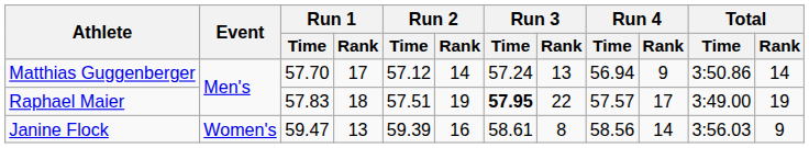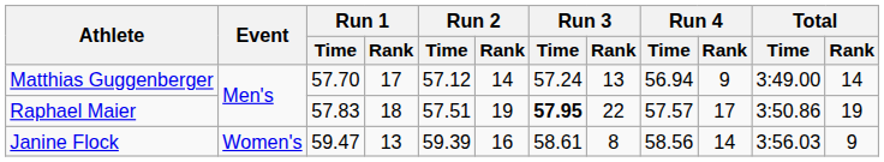 <table class="wikitable" style="font-size:90%">
 <tr>
 <th rowspan="2">Athlete</th>
 <th rowspan="2">Event</th>
 <th colspan="2">Run 1</th>
 <th colspan="2">Run 2</th>
 <th colspan="2">Run 3</th>
 <th colspan="2">Run 4</th>
 <th colspan="2">Total</th>
 </tr>
 <tr style="font-size:95%">
 <th>Time</th>
 <th>Rank</th>
 <th>Time</th>
 <th>Rank</th>
 <th>Time</th>
 <th>Rank</th>
 <th>Time</th>
 <th>Rank</th>
 <th>Time</th>
 <th>Rank</th>
 </tr>
 <tr align=center>
 <td align=left><a href='#'>Matthias Guggenberger</a></td>
 <td align=left rowspan=2><a href='#'>Men's</a></td>
 <td>57.70</td>
 <td>17</td>
 <td>57.12</td>
 <td>14</td>
 <td>57.24</td>
 <td>13</td>
 <td>56.94</td>
 <td>9</td>
-<td>3:50.86</td>
+<td>3:49.00</td>
 <td>14</td>
 </tr>
 <tr align=center>
 <td align=left><a href='#'>Raphael Maier</a></td>
 <td>57.83</td>
 <td>18</td>
 <td>57.51</td>
 <td>19</td>
 <td><strong>57.95</strong></td>
 <td>22</td>
 <td>57.57</td>
 <td>17</td>
-<td>3:49.00</td>
+<td>3:50.86</td>
 <td>19</td>
 </tr>
 <tr align=center>
 <td align=left><a href='#'>Janine Flock</a></td>
 <td align=left><a href='#'>Women's</a></td>
 <td>59.47</td>
 <td>13</td>
 <td>59.39</td>
 <td>16</td>
 <td>58.61</td>
 <td>8</td>
 <td>58.56</td>
 <td>14</td>
 <td>3:56.03</td>
 <td>9</td>
 </tr>
 </table>
